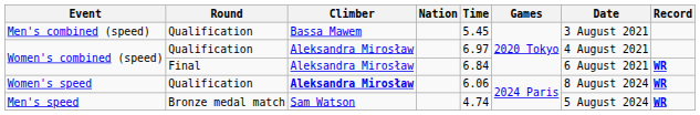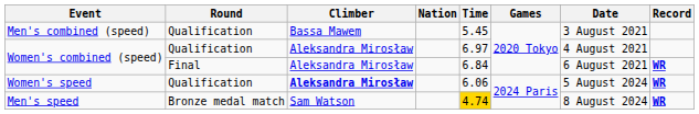 <table class="wikitable">
 <tr>
 <th>Event</th>
 <th>Round</th>
 <th>Climber</th>
 <th>Nation</th>
 <th>Time</th>
 <th>Games</th>
 <th>Date</th>
 <th>Record</th>
 </tr>
 <tr>
 <td><a href='#'>Men's combined</a> (speed)</td>
 <td>Qualification</td>
 <td><a href='#'>Bassa Mawem</a></td>
 <td align=left></td>
 <td>5.45</td>
 <td rowspan=3><a href='#'>2020 Tokyo</a></td>
 <td>3 August 2021</td>
 <td></td>
 </tr>
 <tr>
 <td rowspan="2"><a href='#'>Women's combined</a> (speed)</td>
 <td>Qualification</td>
 <td><a href='#'>Aleksandra Mirosław</a></td>
 <td align=left></td>
 <td>6.97</td>
 <td>4 August 2021</td>
 <td></td>
 </tr>
 <tr>
 <td>Final</td>
 <td><a href='#'>Aleksandra Mirosław</a></td>
 <td></td>
 <td>6.84</td>
 <td>6 August 2021</td>
 <td><strong><a href='#'>WR</a></strong></td>
 </tr>
 <tr>
 <td><a href='#'>Women's speed</a></td>
 <td>Qualification</td>
 <td><strong><a href='#'>Aleksandra Mirosław</a></strong></td>
 <td></td>
 <td>6.06</td>
 <td rowspan=2><a href='#'>2024 Paris</a></td>
-<td>8 August 2024</td>
+<td>5 August 2024</td>
 <td><strong><a href='#'>WR</a></strong></td>
 </tr>
 <tr>
 <td><a href='#'>Men's speed</a></td>
 <td>Bronze medal match</td>
 <td><a href='#'>Sam Watson</a></td>
 <td></td>
-<td>4.74</td>
-<td>5 August 2024</td>
+<td style="background: gold;">4.74</td>
+<td>8 August 2024</td>
 <td><strong><a href='#'>WR</a></strong></td>
 </tr>
 </table>
